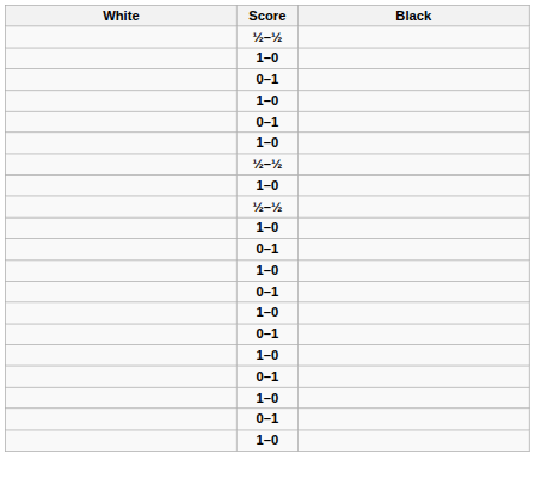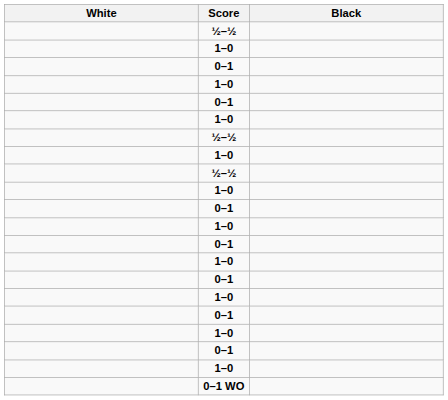 <table class="wikitable" style="text-align: center;">
 <tr>
 <th align="right" width="270">White</th>
 <th width="65">Score</th>
 <th align="left" width="270">Black</th>
 </tr>
 <tr>
 <td align=left></td>
 <td align=center><strong>½–½</strong></td>
 <td align=left></td>
 </tr>
 <tr>
 <td align=left><strong></strong></td>
 <td align=center><strong>1–0</strong></td>
 <td align=left></td>
 </tr>
 <tr>
 <td align=left></td>
 <td align=center><strong>0–1</strong></td>
 <td align=left><strong></strong></td>
 </tr>
 <tr>
 <td align=left><strong></strong></td>
 <td align=center><strong>1–0</strong></td>
 <td align=left></td>
 </tr>
 <tr>
 <td align=left></td>
 <td align=center><strong>0–1</strong></td>
 <td align=left><strong></strong></td>
 </tr>
 <tr>
 <td align=left><strong></strong></td>
 <td align=center><strong>1–0</strong></td>
 <td align=left></td>
 </tr>
 <tr>
 <td align=left></td>
 <td align=center><strong>½–½</strong></td>
 <td align=left></td>
 </tr>
 <tr>
 <td align=left><strong></strong></td>
 <td align=center><strong>1–0</strong></td>
 <td align=left></td>
 </tr>
 <tr>
 <td align=left></td>
 <td align=center><strong>½–½</strong></td>
 <td align=left></td>
 </tr>
 <tr>
 <td align=left><strong></strong></td>
 <td align=center><strong>1–0</strong></td>
 <td align=left></td>
 </tr>
 <tr>
 <td align=left></td>
 <td align=center><strong>0–1</strong></td>
 <td align=left><strong></strong></td>
 </tr>
 <tr>
 <td align=left><strong></strong></td>
 <td align=center><strong>1–0</strong></td>
 <td align=left></td>
 </tr>
 <tr>
 <td align=left></td>
 <td align=center><strong>0–1</strong></td>
 <td align=left><strong></strong></td>
 </tr>
 <tr>
 <td align=left><strong></strong></td>
 <td align=center><strong>1–0</strong></td>
 <td align=left></td>
 </tr>
 <tr>
 <td align=left></td>
 <td align=center><strong>0–1</strong></td>
 <td align=left><strong></strong></td>
 </tr>
 <tr>
 <td align=left><strong></strong></td>
 <td align=center><strong>1–0</strong></td>
 <td align=left></td>
 </tr>
 <tr>
 <td align=left></td>
 <td align=center><strong>0–1</strong></td>
 <td align=left><strong></strong></td>
 </tr>
 <tr>
 <td align=left><strong></strong></td>
 <td align=center><strong>1–0</strong></td>
 <td align=left></td>
 </tr>
 <tr>
 <td align=left></td>
 <td align=center><strong>0–1</strong></td>
 <td align=left><strong></strong></td>
 </tr>
 <tr>
 <td align=left><strong></strong></td>
 <td align=center><strong>1–0</strong></td>
 <td align=left></td>
 </tr>
+<tr>
+<td align=left></td>
+<td align=center><strong>0–1 WO</strong></td>
+<td align=left><strong></strong></td>
+</tr>
 </table>
